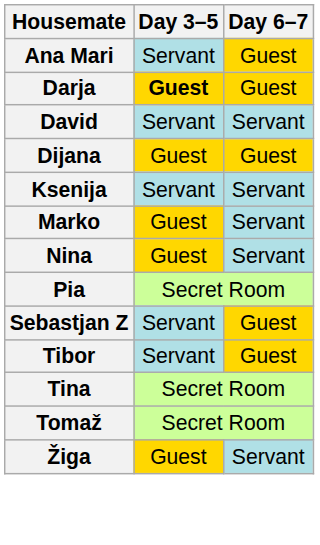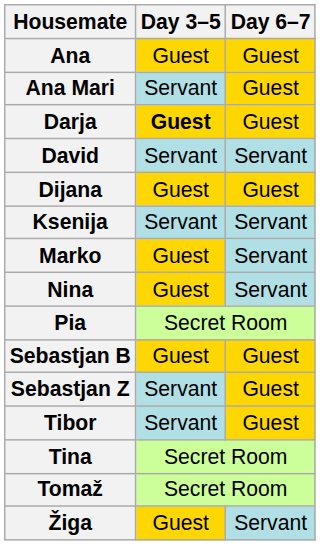 <table class="wikitable sortable" style="text-align:center; font-size:90%; ">
 <tr>
 <th>Housemate</th>
 <th>Day 3–5</th>
 <th>Day 6–7</th>
+</tr>
+<tr>
+<th>Ana</th>
+<td style="background:gold">Guest</td>
+<td style="background:gold">Guest</td>
 </tr>
 <tr>
 <th>Ana Mari</th>
 <td style="background:powderblue">Servant</td>
 <td style="background:gold">Guest</td>
 </tr>
 <tr>
 <th>Darja</th>
 <td style="background:gold"><strong>Guest</strong></td>
 <td style="background:gold">Guest</td>
 </tr>
 <tr>
 <th>David</th>
 <td style="background:powderblue">Servant</td>
 <td style="background:powderblue">Servant</td>
 </tr>
 <tr>
 <th>Dijana</th>
 <td style="background:gold">Guest</td>
 <td style="background:gold">Guest</td>
 </tr>
 <tr>
 <th>Ksenija</th>
 <td style="background:powderblue">Servant</td>
 <td style="background:powderblue">Servant</td>
 </tr>
 <tr>
 <th>Marko</th>
 <td style="background:gold">Guest</td>
 <td style="background:powderblue">Servant</td>
 </tr>
 <tr>
 <th>Nina</th>
 <td style="background:gold">Guest</td>
 <td style="background:powderblue">Servant</td>
 </tr>
 <tr>
 <th>Pia</th>
 <td colspan="2" style="background:#cf9;">Secret Room</td>
 </tr>
 <tr>
+<th>Sebastjan B</th>
+<td style="background:gold">Guest</td>
+<td style="background:gold">Guest</td>
+</tr>
+<tr>
 <th>Sebastjan Z</th>
 <td style="background:powderblue">Servant</td>
 <td style="background:gold">Guest</td>
 </tr>
 <tr>
 <th>Tibor</th>
 <td style="background:powderblue">Servant</td>
 <td style="background:gold">Guest</td>
 </tr>
 <tr>
 <th>Tina</th>
 <td colspan="2" style="background:#cf9;">Secret Room</td>
 </tr>
 <tr>
 <th>Tomaž</th>
 <td colspan="2" style="background:#cf9;">Secret Room</td>
 </tr>
 <tr>
 <th>Žiga</th>
 <td style="background:gold">Guest</td>
 <td style="background:powderblue">Servant</td>
 </tr>
 </table>
